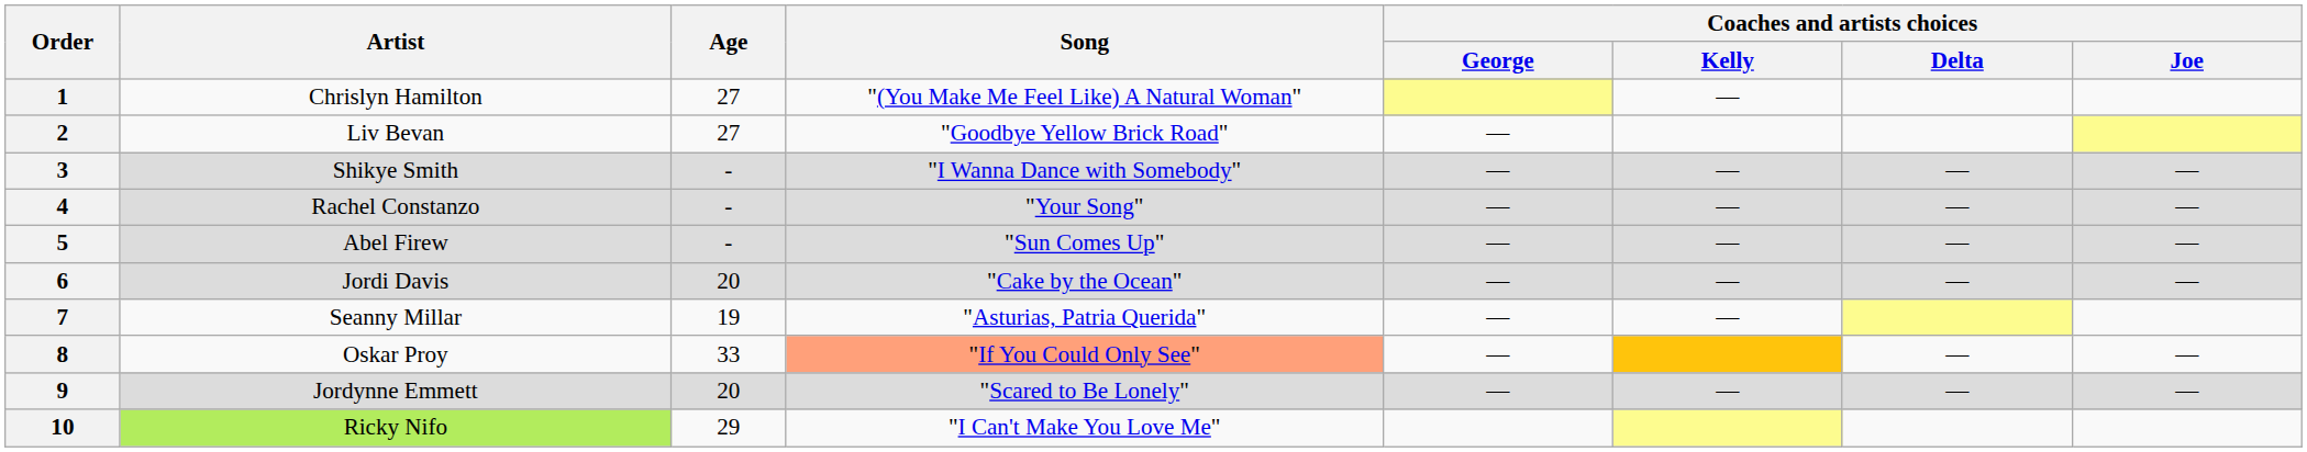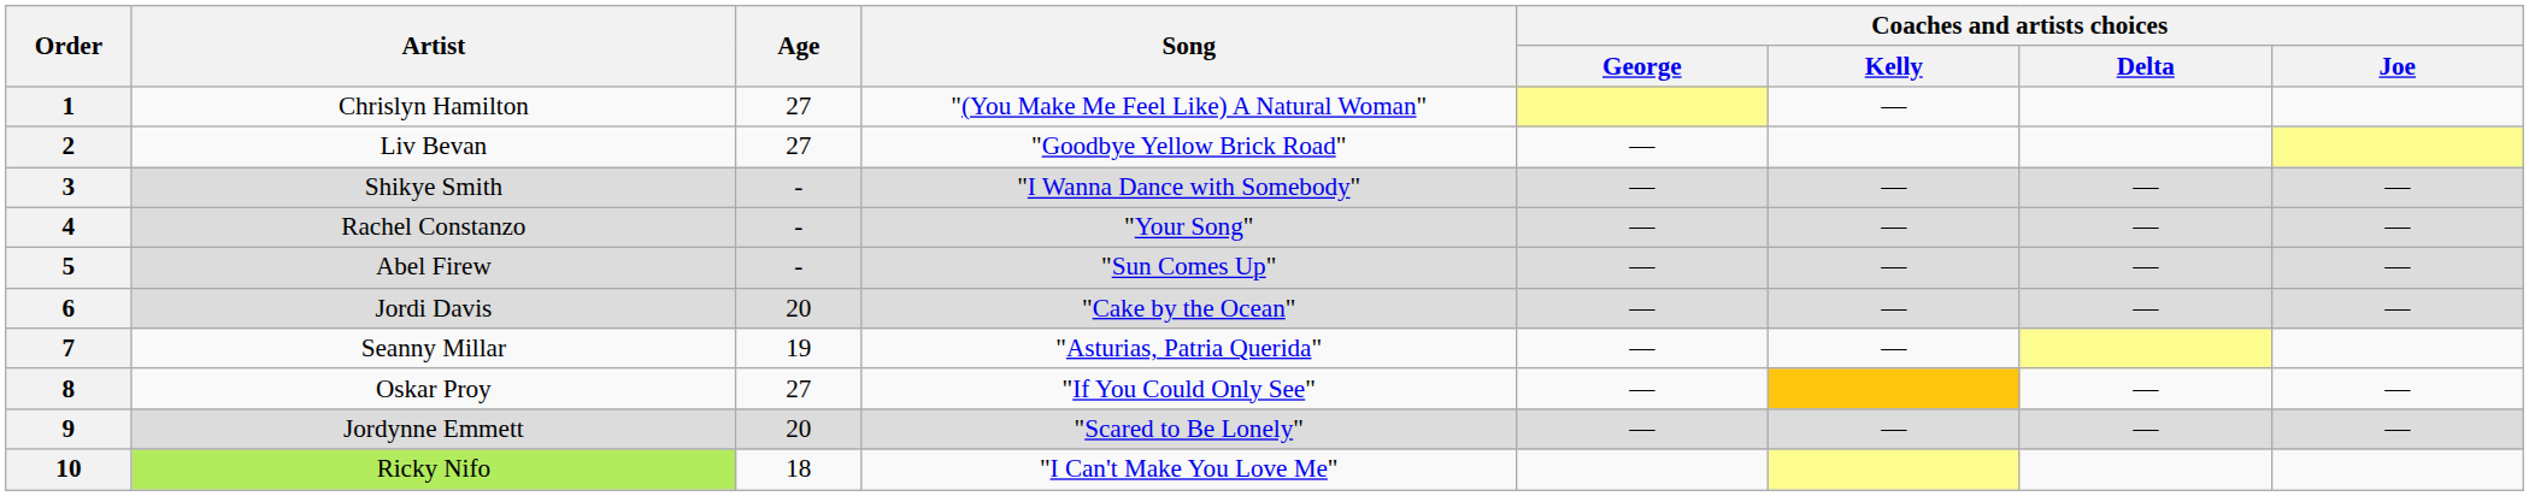 <table class="wikitable" style="text-align:center; width:100%;">
 <tr>
 <th scope="col" rowspan="2" style="width:05%;">Order</th>
 <th scope="col" rowspan="2" style="width:24%;">Artist</th>
 <th scope="col" rowspan="2" style="width:05%;">Age</th>
 <th scope="col" rowspan="2" style="width:26%;">Song</th>
 <th colspan="4" style="width:40%;">Coaches and artists choices</th>
 </tr>
 <tr>
 <th style="width:10%;"><a href='#'>George</a></th>
 <th style="width:10%;"><a href='#'>Kelly</a></th>
 <th style="width:10%;"><a href='#'>Delta</a></th>
 <th style="width:10%;"><a href='#'>Joe</a></th>
 </tr>
 <tr>
 <th>1</th>
 <td>Chrislyn Hamilton</td>
 <td>27</td>
 <td>"<a href='#'>(You Make Me Feel Like) A Natural Woman</a>"</td>
 <td style="background-color:#FDFC8F;"> <strong></strong> </td>
 <td>—</td>
 <td> <strong></strong> </td>
 <td> <strong></strong> </td>
 </tr>
 <tr>
 <th>2</th>
 <td>Liv Bevan</td>
 <td>27</td>
 <td>"<a href='#'>Goodbye Yellow Brick Road</a>"</td>
 <td>—</td>
 <td> <strong></strong> </td>
 <td> <strong></strong> </td>
 <td style="background-color:#FDFC8F;"> <strong></strong> </td>
 </tr>
 <tr>
 <th>3</th>
 <td style="background-color:#DCDCDC;">Shikye Smith</td>
 <td style="background-color:#DCDCDC;">-</td>
 <td style="background-color:#DCDCDC;">"<a href='#'>I Wanna Dance with Somebody</a>"</td>
 <td style="background-color:#DCDCDC;">—</td>
 <td style="background-color:#DCDCDC;">—</td>
 <td style="background-color:#DCDCDC;">—</td>
 <td style="background-color:#DCDCDC;">—</td>
 </tr>
 <tr>
 <th>4</th>
 <td style="background-color:#DCDCDC;">Rachel Constanzo</td>
 <td style="background-color:#DCDCDC;">-</td>
 <td style="background-color:#DCDCDC;">"<a href='#'>Your Song</a>"</td>
 <td style="background-color:#DCDCDC;">—</td>
 <td style="background-color:#DCDCDC;">—</td>
 <td style="background-color:#DCDCDC;">—</td>
 <td style="background-color:#DCDCDC;">—</td>
 </tr>
 <tr>
 <th>5</th>
 <td style="background-color:#DCDCDC;">Abel Firew</td>
 <td style="background-color:#DCDCDC;">-</td>
 <td style="background-color:#DCDCDC;">"<a href='#'>Sun Comes Up</a>"</td>
 <td style="background-color:#DCDCDC;">—</td>
 <td style="background-color:#DCDCDC;">—</td>
 <td style="background-color:#DCDCDC;">—</td>
 <td style="background-color:#DCDCDC;">—</td>
 </tr>
 <tr>
 <th>6</th>
 <td style="background-color:#DCDCDC;">Jordi Davis</td>
 <td style="background-color:#DCDCDC;">20</td>
 <td style="background-color:#DCDCDC;">"<a href='#'>Cake by the Ocean</a>"</td>
 <td style="background-color:#DCDCDC;">—</td>
 <td style="background-color:#DCDCDC;">—</td>
 <td style="background-color:#DCDCDC;">—</td>
 <td style="background-color:#DCDCDC;">—</td>
 </tr>
 <tr>
 <th>7</th>
 <td>Seanny Millar</td>
 <td>19</td>
 <td>"<a href='#'>Asturias, Patria Querida</a>"</td>
 <td>—</td>
 <td>—</td>
 <td style="background-color:#FDFC8F;"> <strong></strong> </td>
 <td> <strong></strong> </td>
 </tr>
 <tr>
 <th>8</th>
 <td>Oskar Proy</td>
-<td>33</td>
-<td style="background: lightsalmon;">"<a href='#'>If You Could Only See</a>"</td>
+<td>27</td>
+<td>"<a href='#'>If You Could Only See</a>"</td>
 <td>—</td>
 <td style="background-color:#FFC40C;"> <strong></strong> </td>
 <td>—</td>
 <td>—</td>
 </tr>
 <tr>
 <th>9</th>
 <td style="background-color:#DCDCDC;">Jordynne Emmett</td>
 <td style="background-color:#DCDCDC;">20</td>
 <td style="background-color:#DCDCDC;">"<a href='#'>Scared to Be Lonely</a>"</td>
 <td style="background-color:#DCDCDC;">—</td>
 <td style="background-color:#DCDCDC;">—</td>
 <td style="background-color:#DCDCDC;">—</td>
 <td style="background-color:#DCDCDC;">—</td>
 </tr>
 <tr>
 <th>10</th>
 <td style="background-color:#B2EC5D;">Ricky Nifo</td>
-<td>29</td>
+<td>18</td>
 <td>"<a href='#'>I Can't Make You Love Me</a>"</td>
 <td> <strong></strong> </td>
 <td style="background-color:#FDFC8F;"> <strong></strong> </td>
 <td> <strong></strong> </td>
 <td> <strong></strong> </td>
 </tr>
 </table>
